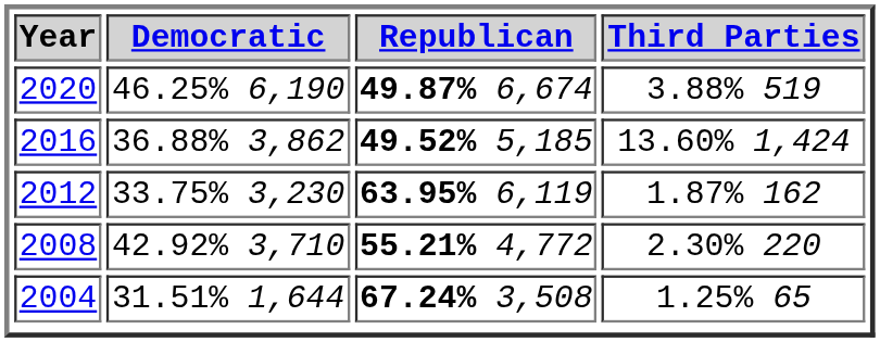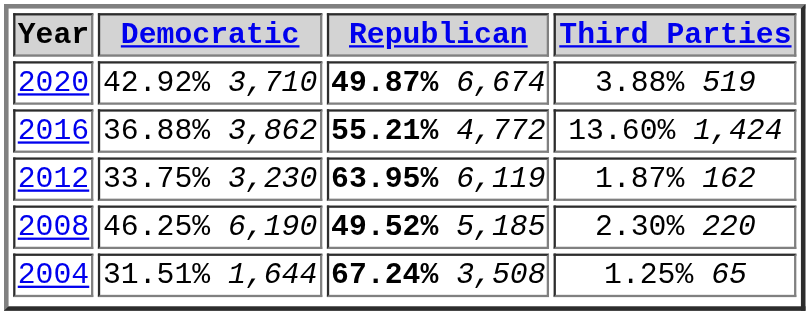 <table border = "2">
 <tr style="background:lightgrey;">
 <th>Year</th>
 <th><a href='#'>Democratic</a></th>
 <th><a href='#'>Republican</a></th>
 <th><a href='#'>Third Parties</a></th>
 </tr>
 <tr>
 <td align="center" ><a href='#'>2020</a></td>
-<td align="center" >46.25% <em>6,190</em></td>
+<td align="center" >42.92% <em>3,710</em></td>
 <td align="center" ><strong>49.87%</strong> <em>6,674</em></td>
 <td align="center" >3.88% <em>519</em></td>
 </tr>
 <tr>
 <td align="center" ><a href='#'>2016</a></td>
 <td align="center" >36.88% <em>3,862</em></td>
-<td align="center" ><strong>49.52%</strong> <em>5,185</em></td>
+<td align="center" ><strong>55.21%</strong> <em>4,772</em></td>
 <td align="center" >13.60% <em>1,424</em></td>
 </tr>
 <tr>
 <td align="center" ><a href='#'>2012</a></td>
 <td align="center" >33.75% <em>3,230</em></td>
 <td align="center" ><strong>63.95%</strong> <em>6,119</em></td>
 <td align="center" >1.87% <em>162</em></td>
 </tr>
 <tr>
 <td align="center" ><a href='#'>2008</a></td>
-<td align="center" >42.92% <em>3,710</em></td>
-<td align="center" ><strong>55.21%</strong> <em>4,772</em></td>
+<td align="center" >46.25% <em>6,190</em></td>
+<td align="center" ><strong>49.52%</strong> <em>5,185</em></td>
 <td align="center" >2.30% <em>220</em></td>
 </tr>
 <tr>
 <td align="center" ><a href='#'>2004</a></td>
 <td align="center" >31.51% <em>1,644</em></td>
 <td align="center" ><strong>67.24%</strong> <em>3,508</em></td>
 <td align="center" >1.25% <em>65</em></td>
 </tr>
 <tr>
 </tr>
 </table>
